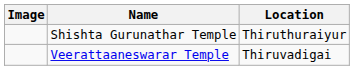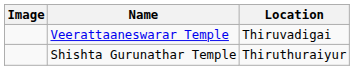 <table class="wikitable">
 <tr>
 <th>Image</th>
 <th>Name</th>
 <th>Location</th>
 </tr>
 <tr>
+<td align="center"></td>
+<td><a href='#'>Veerattaaneswarar Temple</a></td>
+<td>Thiruvadigai</td>
+</tr>
+<tr>
 <td></td>
 <td>Shishta Gurunathar Temple</td>
 <td>Thiruthuraiyur</td>
 </tr>
-<tr>
-<td align="center"></td>
-<td><a href='#'>Veerattaaneswarar Temple</a></td>
-<td>Thiruvadigai</td>
-</tr>
 </table>
